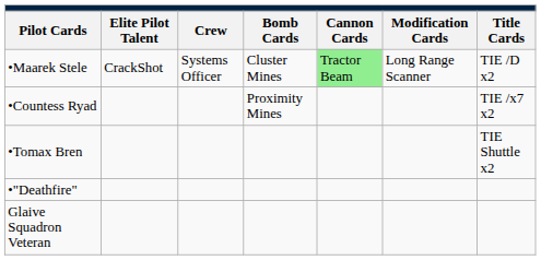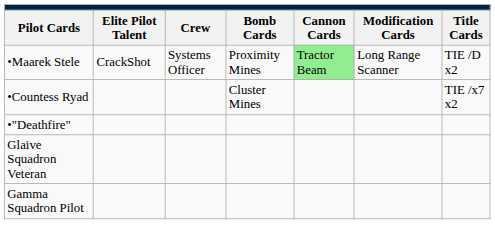 <table class="wikitable sortable">
 <tr style="background:#002244;">
 <td colspan="7"></td>
 </tr>
 <tr>
 <th>Pilot Cards</th>
 <th>Elite Pilot Talent</th>
 <th>Crew</th>
 <th>Bomb Cards</th>
 <th>Cannon Cards</th>
 <th>Modification Cards</th>
 <th>Title Cards</th>
 </tr>
 <tr>
 <td>•Maarek Stele</td>
 <td>CrackShot</td>
 <td>Systems Officer</td>
-<td>Cluster Mines</td>
+<td>Proximity Mines</td>
 <td style="background: lightgreen;">Tractor Beam</td>
 <td>Long Range Scanner</td>
 <td>TIE /D x2</td>
 </tr>
 <tr>
 <td>•Countess Ryad</td>
 <td></td>
 <td></td>
-<td>Proximity Mines</td>
+<td>Cluster Mines</td>
 <td></td>
 <td></td>
 <td>TIE /x7 x2</td>
-</tr>
-<tr>
-<td>•Tomax Bren</td>
-<td></td>
-<td></td>
-<td></td>
-<td></td>
-<td></td>
-<td>TIE Shuttle x2</td>
 </tr>
 <tr>
 <td>•"Deathfire"</td>
 <td></td>
 <td></td>
 <td></td>
 <td></td>
 <td></td>
 <td></td>
 </tr>
 <tr>
 <td>Glaive Squadron Veteran</td>
 <td></td>
 <td></td>
 <td></td>
 <td></td>
 <td></td>
 <td></td>
 </tr>
+<tr>
+<td>Gamma Squadron Pilot</td>
+<td></td>
+<td></td>
+<td></td>
+<td></td>
+<td></td>
+<td></td>
+</tr>
 </table>
